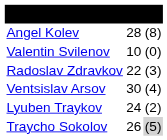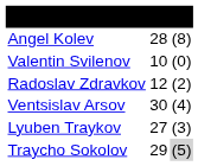 <table class="toccolours" border="0" cellpadding="2" cellspacing="0" align="left" style="margin:0.5em;">
 <tr>
 <th colspan="4" align="center" bgcolor="#000000"><span>Midfielders</span></th>
 </tr>
 <tr>
 <td> <a href='#'>Angel Kolev</a></td>
 <td>28</td>
 <td>(8)</td>
 </tr>
 <tr>
 <td> <a href='#'>Valentin Svilenov</a></td>
 <td>10</td>
 <td>(0)</td>
 </tr>
 <tr>
 <td> <a href='#'>Radoslav Zdravkov</a></td>
-<td>22</td>
-<td>(3)</td>
+<td>12</td>
+<td>(2)</td>
 </tr>
 <tr>
 <td> <a href='#'>Ventsislav Arsov</a></td>
 <td>30</td>
 <td>(4)</td>
 </tr>
 <tr>
 <td> <a href='#'>Lyuben Traykov</a></td>
-<td>24</td>
-<td>(2)</td>
+<td>27</td>
+<td>(3)</td>
 </tr>
 <tr>
 <td> <a href='#'>Traycho Sokolov</a></td>
-<td>26</td>
+<td>29</td>
 <td style="background: lightgrey;">(5)</td>
 </tr>
 <tr>
 </tr>
 </table>
